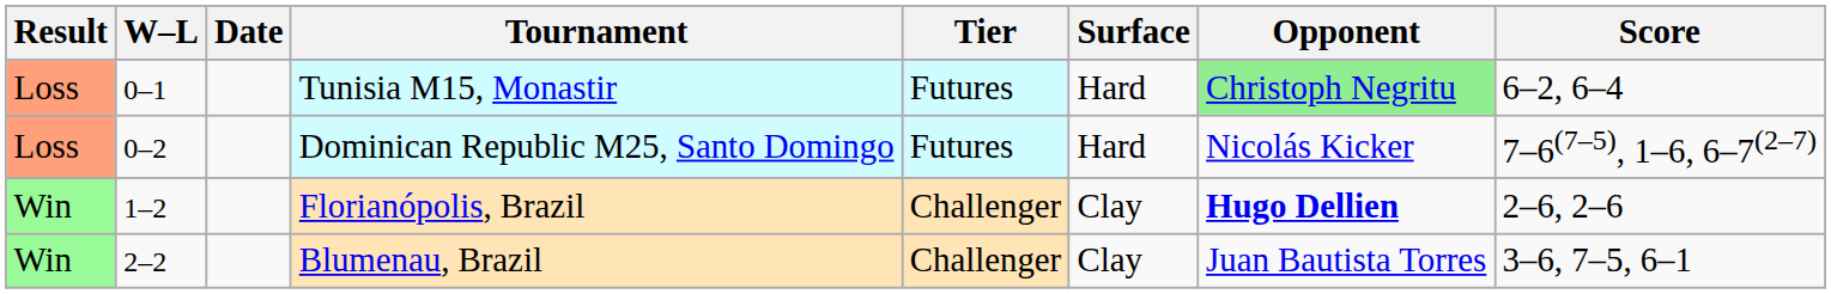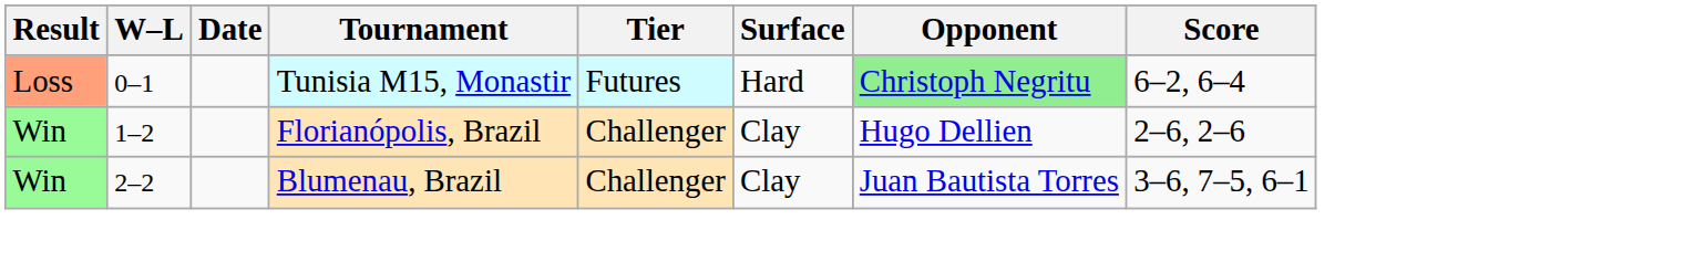 <table class="sortable wikitable">
 <tr>
 <th>Result</th>
 <th class="unsortable">W–L</th>
 <th>Date</th>
 <th>Tournament</th>
 <th>Tier</th>
 <th>Surface</th>
 <th>Opponent</th>
 <th class="unsortable">Score</th>
 </tr>
 <tr>
 <td bgcolor=FFA07A>Loss</td>
 <td><small>0–1</small></td>
 <td></td>
 <td style="background:#cffcff;">Tunisia M15, <a href='#'>Monastir</a></td>
 <td style="background:#cffcff;">Futures</td>
 <td>Hard</td>
 <td style="background: lightgreen;"> <a href='#'>Christoph Negritu</a></td>
 <td>6–2, 6–4</td>
 </tr>
 <tr>
-<td bgcolor=FFA07A>Loss</td>
-<td><small>0–2</small></td>
-<td></td>
-<td style="background:#cffcff;">Dominican Republic M25, <a href='#'>Santo Domingo</a></td>
-<td style="background:#cffcff;">Futures</td>
-<td>Hard</td>
-<td> <a href='#'>Nicolás Kicker</a></td>
-<td>7–6<sup>(7–5)</sup>, 1–6, 6–7<sup>(2–7)</sup></td>
-</tr>
-<tr>
 <td bgcolor=98fb98>Win</td>
 <td><small>1–2</small></td>
 <td><a href='#'></a></td>
 <td style="background:moccasin;"><a href='#'>Florianópolis</a>, Brazil</td>
 <td style="background:moccasin;">Challenger</td>
 <td>Clay</td>
-<td><strong> <a href='#'>Hugo Dellien</a></strong></td>
+<td> <a href='#'>Hugo Dellien</a></td>
 <td>2–6, 2–6</td>
 </tr>
 <tr>
 <td bgcolor=98fb98>Win</td>
 <td><small>2–2</small></td>
 <td><a href='#'></a></td>
 <td style="background:moccasin;"><a href='#'>Blumenau</a>, Brazil</td>
 <td style="background:moccasin;">Challenger</td>
 <td>Clay</td>
 <td> <a href='#'>Juan Bautista Torres</a></td>
 <td>3–6, 7–5, 6–1</td>
 </tr>
 </table>
